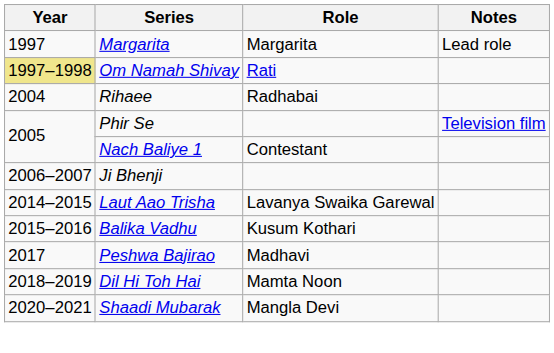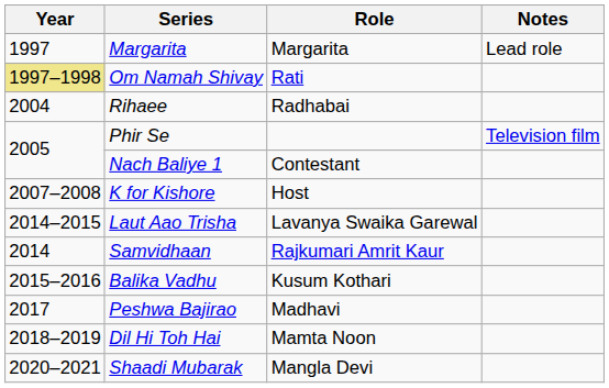 <table class="wikitable sortable">
 <tr>
 <th>Year</th>
 <th>Series</th>
 <th>Role</th>
 <th>Notes</th>
 </tr>
 <tr>
 <td>1997</td>
 <td><em><a href='#'>Margarita</a></em></td>
 <td>Margarita</td>
 <td>Lead role</td>
 </tr>
 <tr>
 <td style="background: khaki;">1997–1998</td>
 <td><em><a href='#'>Om Namah Shivay</a></em></td>
 <td><a href='#'>Rati</a></td>
 <td></td>
 </tr>
 <tr>
 <td>2004</td>
 <td><em>Rihaee</em></td>
 <td>Radhabai</td>
 <td></td>
 </tr>
 <tr>
 <td rowspan="2">2005</td>
 <td><em>Phir Se</em></td>
 <td></td>
 <td><a href='#'>Television film</a></td>
 </tr>
 <tr>
 <td><em><a href='#'>Nach Baliye 1</a></em></td>
 <td>Contestant</td>
 <td></td>
 </tr>
 <tr>
-<td>2006–2007</td>
-<td><em>Ji Bhenji</em></td>
-<td></td>
+<td>2007–2008</td>
+<td><em><a href='#'>K for Kishore</a></em></td>
+<td>Host</td>
 <td></td>
 </tr>
 <tr>
 <td>2014–2015</td>
 <td><em><a href='#'>Laut Aao Trisha</a></em></td>
 <td>Lavanya Swaika Garewal</td>
+<td></td>
+</tr>
+<tr>
+<td>2014</td>
+<td><em><a href='#'>Samvidhaan</a></em></td>
+<td><a href='#'>Rajkumari Amrit Kaur</a></td>
 <td></td>
 </tr>
 <tr>
 <td>2015–2016</td>
 <td><em><a href='#'>Balika Vadhu</a></em></td>
 <td>Kusum Kothari</td>
 <td></td>
 </tr>
 <tr>
 <td>2017</td>
 <td><em><a href='#'>Peshwa Bajirao</a></em></td>
 <td>Madhavi</td>
 <td></td>
 </tr>
 <tr>
 <td>2018–2019</td>
 <td><em><a href='#'>Dil Hi Toh Hai</a></em></td>
 <td>Mamta Noon</td>
 <td></td>
 </tr>
 <tr>
 <td>2020–2021</td>
 <td><em><a href='#'>Shaadi Mubarak</a></em></td>
 <td>Mangla Devi</td>
 <td></td>
 </tr>
 </table>
